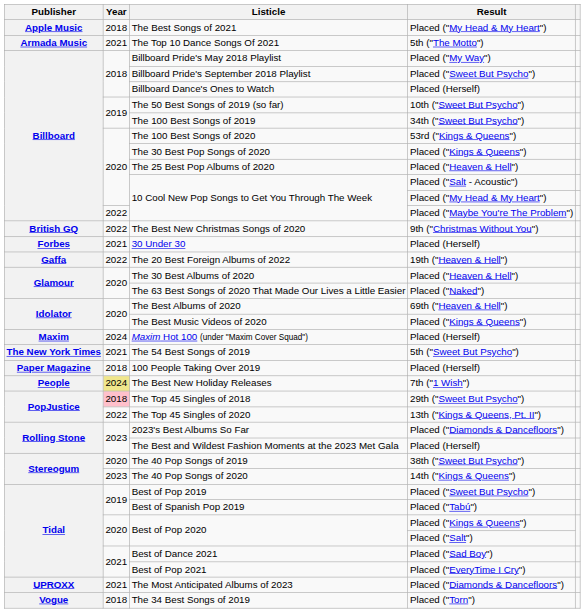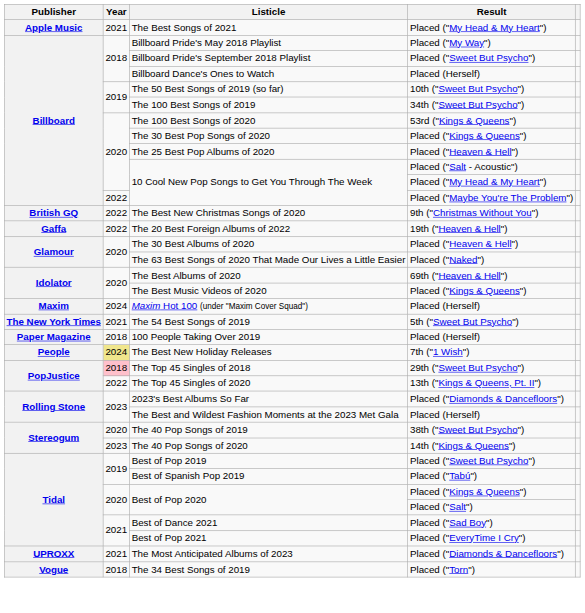 <table class="wikitable plainrowheaders">
 <tr>
 <th scope="col">Publisher</th>
 <th scope="col">Year</th>
 <th scope="col">Listicle</th>
 <th scope="col">Result</th>
 <th scope="col" class="unsortable"></th>
 </tr>
 <tr>
 <th scope="row"><a href='#'>Apple Music</a></th>
-<td>2018</td>
+<td>2021</td>
 <td>The Best Songs of 2021</td>
 <td>Placed ("<a href='#'>My Head & My Heart</a>")</td>
-<td></td>
-</tr>
-<tr>
-<th scope="row"><a href='#'>Armada Music</a></th>
-<td>2021</td>
-<td>The Top 10 Dance Songs Of 2021</td>
-<td>5th ("<a href='#'>The Motto</a>")</td>
 <td></td>
 </tr>
 <tr>
 <th scope="row" rowspan="11"><a href='#'>Billboard</a></th>
 <td rowspan="3">2018</td>
 <td>Billboard Pride's May 2018 Playlist</td>
 <td>Placed ("<a href='#'>My Way</a>")</td>
 <td></td>
 </tr>
 <tr>
 <td>Billboard Pride's September 2018 Playlist</td>
 <td>Placed ("<a href='#'>Sweet But Psycho</a>")</td>
 <td></td>
 </tr>
 <tr>
 <td>Billboard Dance's Ones to Watch</td>
 <td>Placed (Herself)</td>
 <td></td>
 </tr>
 <tr>
 <td rowspan="2">2019</td>
 <td>The 50 Best Songs of 2019 (so far)</td>
 <td>10th ("<a href='#'>Sweet But Psycho</a>")</td>
 <td></td>
 </tr>
 <tr>
 <td>The 100 Best Songs of 2019</td>
 <td>34th ("<a href='#'>Sweet But Psycho</a>")</td>
 <td></td>
 </tr>
 <tr>
 <td rowspan="5">2020</td>
 <td>The 100 Best Songs of 2020</td>
 <td>53rd ("<a href='#'>Kings & Queens</a>")</td>
 <td></td>
 </tr>
 <tr>
 <td>The 30 Best Pop Songs of 2020</td>
 <td>Placed ("<a href='#'>Kings & Queens</a>")</td>
 <td></td>
 </tr>
 <tr>
 <td>The 25 Best Pop Albums of 2020</td>
 <td>Placed ("<a href='#'>Heaven & Hell</a>")</td>
 <td></td>
 </tr>
 <tr>
 <td rowspan="3">10 Cool New Pop Songs to Get You Through The Week</td>
 <td>Placed ("<a href='#'>Salt</a> - Acoustic")</td>
 <td></td>
 </tr>
 <tr>
 <td>Placed ("<a href='#'>My Head & My Heart</a>")</td>
 <td></td>
 </tr>
 <tr>
 <td>2022</td>
 <td>Placed ("<a href='#'>Maybe You're The Problem</a>")</td>
 <td></td>
 </tr>
 <tr>
 <th scope="row"><a href='#'>British GQ</a></th>
 <td>2022</td>
 <td>The Best New Christmas Songs of 2020</td>
 <td>9th ("<a href='#'>Christmas Without You</a>")</td>
-<td></td>
-</tr>
-<tr>
-<th scope="row"><a href='#'>Forbes</a></th>
-<td>2021</td>
-<td><a href='#'>30 Under 30</a></td>
-<td>Placed (Herself)</td>
 <td></td>
 </tr>
 <tr>
 <th scope="row"><a href='#'>Gaffa</a></th>
 <td>2022</td>
 <td>The 20 Best Foreign Albums of 2022</td>
 <td>19th ("<a href='#'>Heaven & Hell</a>")</td>
 <td></td>
 </tr>
 <tr>
 <th scope="row" rowspan="2"><a href='#'>Glamour</a></th>
 <td rowspan="2">2020</td>
 <td>The 30 Best Albums of 2020</td>
 <td>Placed ("<a href='#'>Heaven & Hell</a>")</td>
 <td></td>
 </tr>
 <tr>
 <td>The 63 Best Songs of 2020 That Made Our Lives a Little Easier</td>
 <td>Placed ("<a href='#'>Naked</a>")</td>
 <td></td>
 </tr>
 <tr>
 <th scope="row" rowspan="2"><a href='#'>Idolator</a></th>
 <td rowspan="2">2020</td>
 <td>The Best Albums of 2020</td>
 <td>69th ("<a href='#'>Heaven & Hell</a>")</td>
 <td></td>
 </tr>
 <tr>
 <td>The Best Music Videos of 2020</td>
 <td>Placed ("<a href='#'>Kings & Queens</a>")</td>
 <td></td>
 </tr>
 <tr>
 <th scope="row"><a href='#'>Maxim</a></th>
 <td>2024</td>
 <td><a href='#'><em>Maxim</em> Hot 100</a> <small>(under "Maxim Cover Squad")</small></td>
 <td>Placed (Herself)</td>
 <td></td>
 </tr>
 <tr>
 <th scope="row"><a href='#'>The New York Times</a></th>
 <td>2021</td>
 <td>The 54 Best Songs of 2019</td>
 <td>5th ("<a href='#'>Sweet But Psycho</a>")</td>
 <td></td>
 </tr>
 <tr>
 <th scope="row"><a href='#'>Paper Magazine</a></th>
 <td>2018</td>
 <td>100 People Taking Over 2019</td>
 <td>Placed (Herself)</td>
 <td></td>
 </tr>
 <tr>
 <th scope="row"><a href='#'>People</a></th>
 <td style="background: khaki;">2024</td>
 <td>The Best New Holiday Releases</td>
 <td>7th ("<a href='#'>1 Wish</a>")</td>
 <td></td>
 </tr>
 <tr>
 <th scope="row" rowspan="2"><a href='#'>PopJustice</a></th>
 <td style="background: pink;">2018</td>
 <td>The Top 45 Singles of 2018</td>
 <td>29th ("<a href='#'>Sweet But Psycho</a>")</td>
 <td></td>
 </tr>
 <tr>
 <td>2022</td>
 <td>The Top 45 Singles of 2020</td>
 <td>13th ("<a href='#'>Kings & Queens, Pt. II</a>")</td>
 <td></td>
 </tr>
 <tr>
 <th scope="row" rowspan="2"><a href='#'>Rolling Stone</a></th>
 <td rowspan="2">2023</td>
 <td>2023's Best Albums So Far</td>
 <td>Placed ("<a href='#'>Diamonds & Dancefloors</a>")</td>
 <td></td>
 </tr>
 <tr>
 <td>The Best and Wildest Fashion Moments at the 2023 Met Gala</td>
 <td>Placed (Herself)</td>
 <td></td>
 </tr>
 <tr>
 <th scope="row" rowspan="2"><a href='#'>Stereogum</a></th>
 <td>2020</td>
 <td>The 40 Pop Songs of 2019</td>
 <td>38th ("<a href='#'>Sweet But Psycho</a>")</td>
 <td></td>
 </tr>
 <tr>
 <td>2023</td>
 <td>The 40 Pop Songs of 2020</td>
 <td>14th ("<a href='#'>Kings & Queens</a>")</td>
 <td></td>
 </tr>
 <tr>
 <th scope="row" rowspan="6"><a href='#'>Tidal</a></th>
 <td rowspan="2">2019</td>
 <td>Best of Pop 2019</td>
 <td>Placed ("<a href='#'>Sweet But Psycho</a>")</td>
 <td></td>
 </tr>
 <tr>
 <td>Best of Spanish Pop 2019</td>
 <td>Placed ("<a href='#'>Tabú</a>")</td>
 <td></td>
 </tr>
 <tr>
 <td rowspan="2">2020</td>
 <td rowspan="2">Best of Pop 2020</td>
 <td>Placed ("<a href='#'>Kings & Queens</a>")</td>
 <td rowspan="2"></td>
 </tr>
 <tr>
 <td>Placed ("<a href='#'>Salt</a>")</td>
 </tr>
 <tr>
 <td rowspan="2">2021</td>
 <td>Best of Dance 2021</td>
 <td>Placed ("<a href='#'>Sad Boy</a>")</td>
 <td></td>
 </tr>
 <tr>
 <td>Best of Pop 2021</td>
 <td>Placed ("<a href='#'>EveryTime I Cry</a>")</td>
 <td></td>
 </tr>
 <tr>
 <th scope="row"><a href='#'>UPROXX</a></th>
 <td>2021</td>
 <td>The Most Anticipated Albums of 2023</td>
 <td>Placed ("<a href='#'>Diamonds & Dancefloors</a>")</td>
 <td></td>
 </tr>
 <tr>
 <th scope="row"><a href='#'>Vogue</a></th>
 <td>2018</td>
 <td>The 34 Best Songs of 2019</td>
 <td>Placed ("<a href='#'>Torn</a>")</td>
 <td></td>
 </tr>
 </table>
